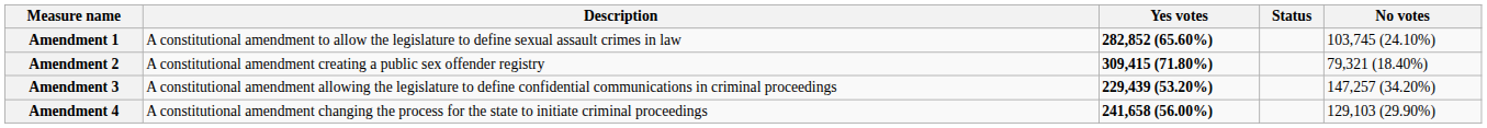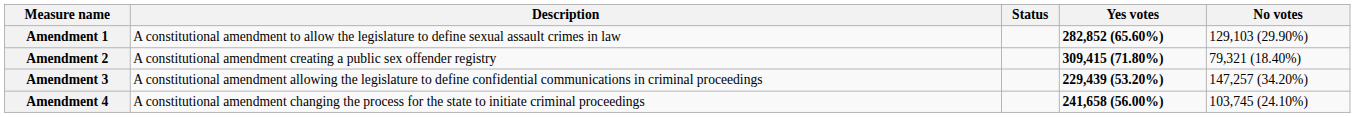 <table class="wikitable sortable plainrowheaders" style="width:100%">
 <tr>
 <th scope="col">Measure name</th>
 <th class="unsortable" scope="col">Description</th>
+<th scope="col">Status</th>
 <th scope="col">Yes votes</th>
-<th scope="col">Status</th>
 <th scope="col">No votes</th>
 </tr>
 <tr>
 <th scope="row">Amendment 1</th>
 <td>A constitutional amendment to allow the legislature to define sexual assault crimes in law</td>
+<td></td>
 <td><strong>282,852 (65.60%)</strong></td>
-<td></td>
-<td>103,745 (24.10%)</td>
+<td>129,103 (29.90%)</td>
 </tr>
 <tr>
 <th scope="row">Amendment 2</th>
 <td>A constitutional amendment creating a public sex offender registry</td>
+<td></td>
 <td><strong>309,415 (71.80%)</strong></td>
-<td></td>
 <td>79,321 (18.40%)</td>
 </tr>
 <tr>
 <th scope="row">Amendment 3</th>
 <td>A constitutional amendment allowing the legislature to define confidential communications in criminal proceedings</td>
+<td></td>
 <td><strong>229,439 (53.20%)</strong></td>
-<td></td>
 <td>147,257 (34.20%)</td>
 </tr>
 <tr>
 <th scope="row">Amendment 4</th>
 <td>A constitutional amendment changing the process for the state to initiate criminal proceedings</td>
+<td></td>
 <td><strong>241,658 (56.00%)</strong></td>
-<td></td>
-<td>129,103 (29.90%)</td>
+<td>103,745 (24.10%)</td>
 </tr>
 </table>
